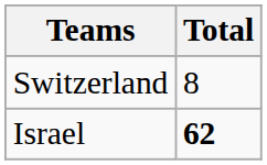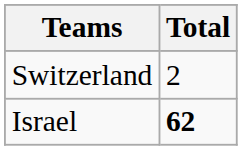 <table class="wikitable">
 <tr>
 <th>Teams</th>
 <th>Total</th>
 </tr>
 <tr>
 <td>Switzerland</td>
-<td>8</td>
+<td>2</td>
 </tr>
 <tr>
 <td>Israel</td>
 <td><strong>62</strong></td>
 </tr>
 </table>
